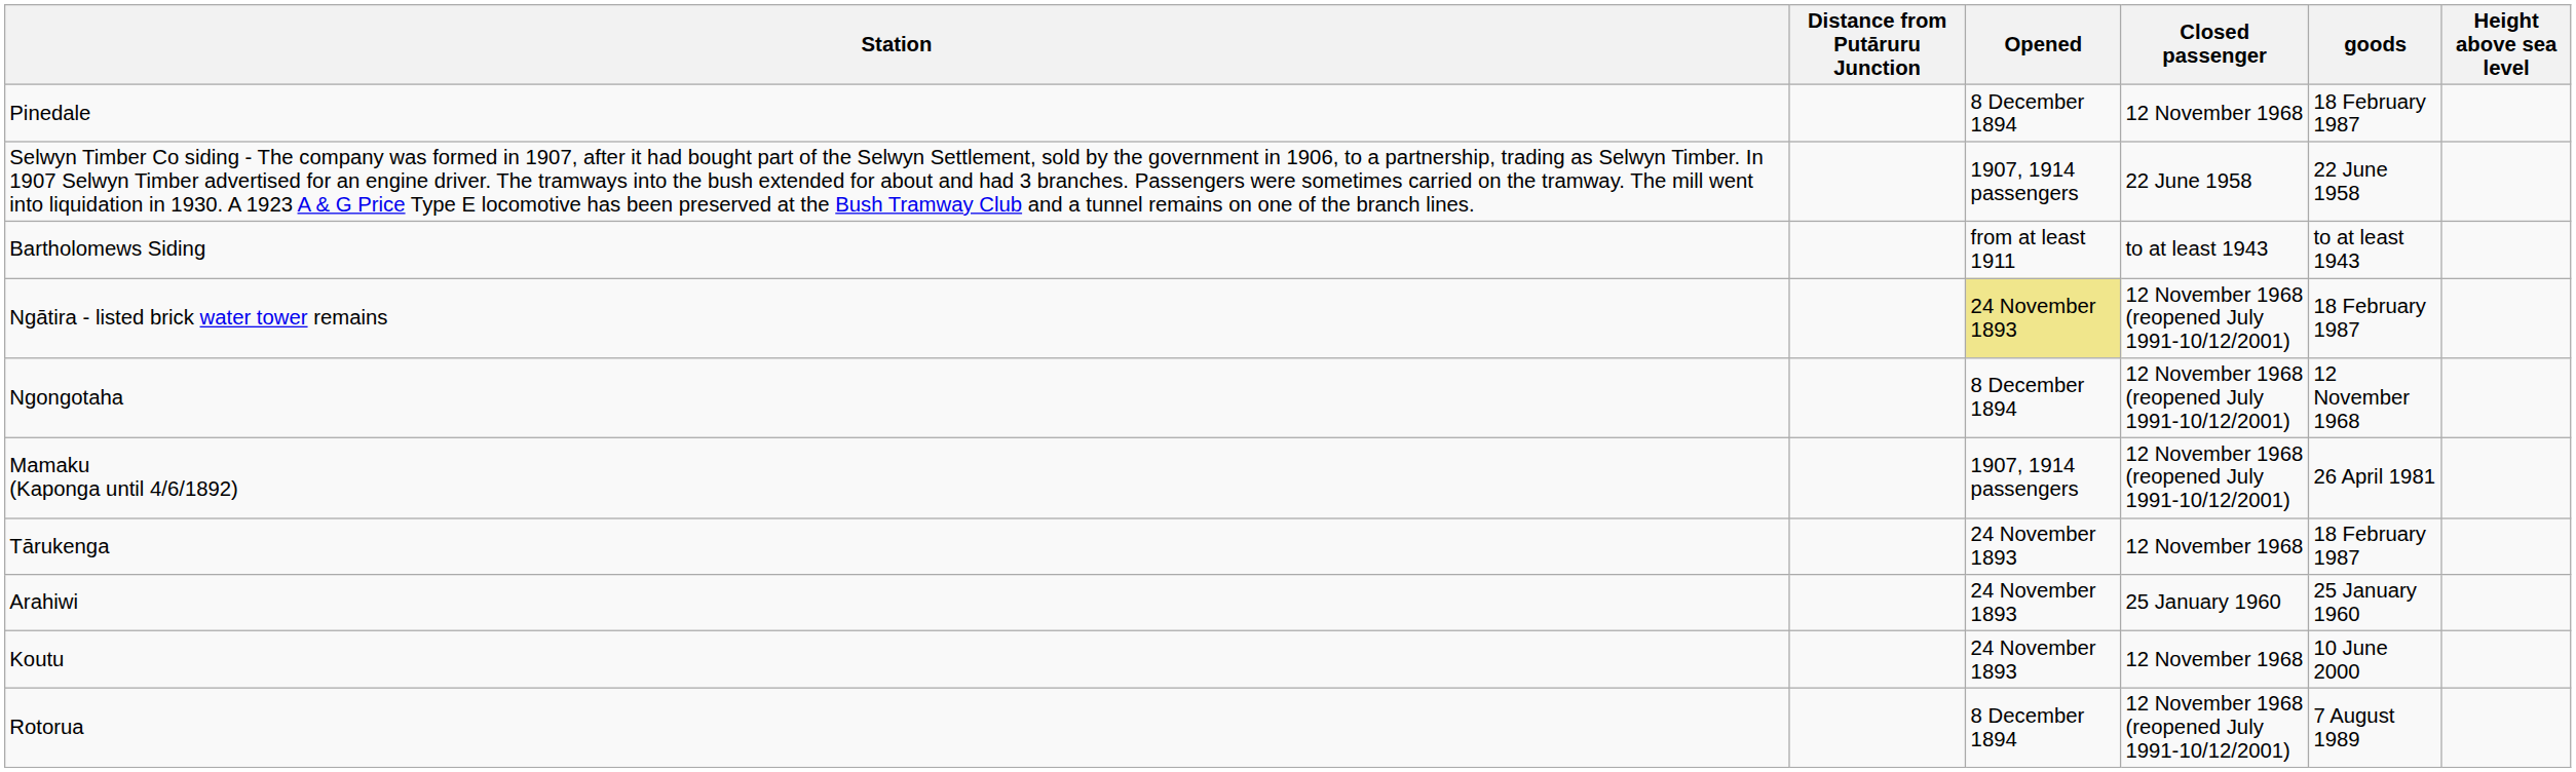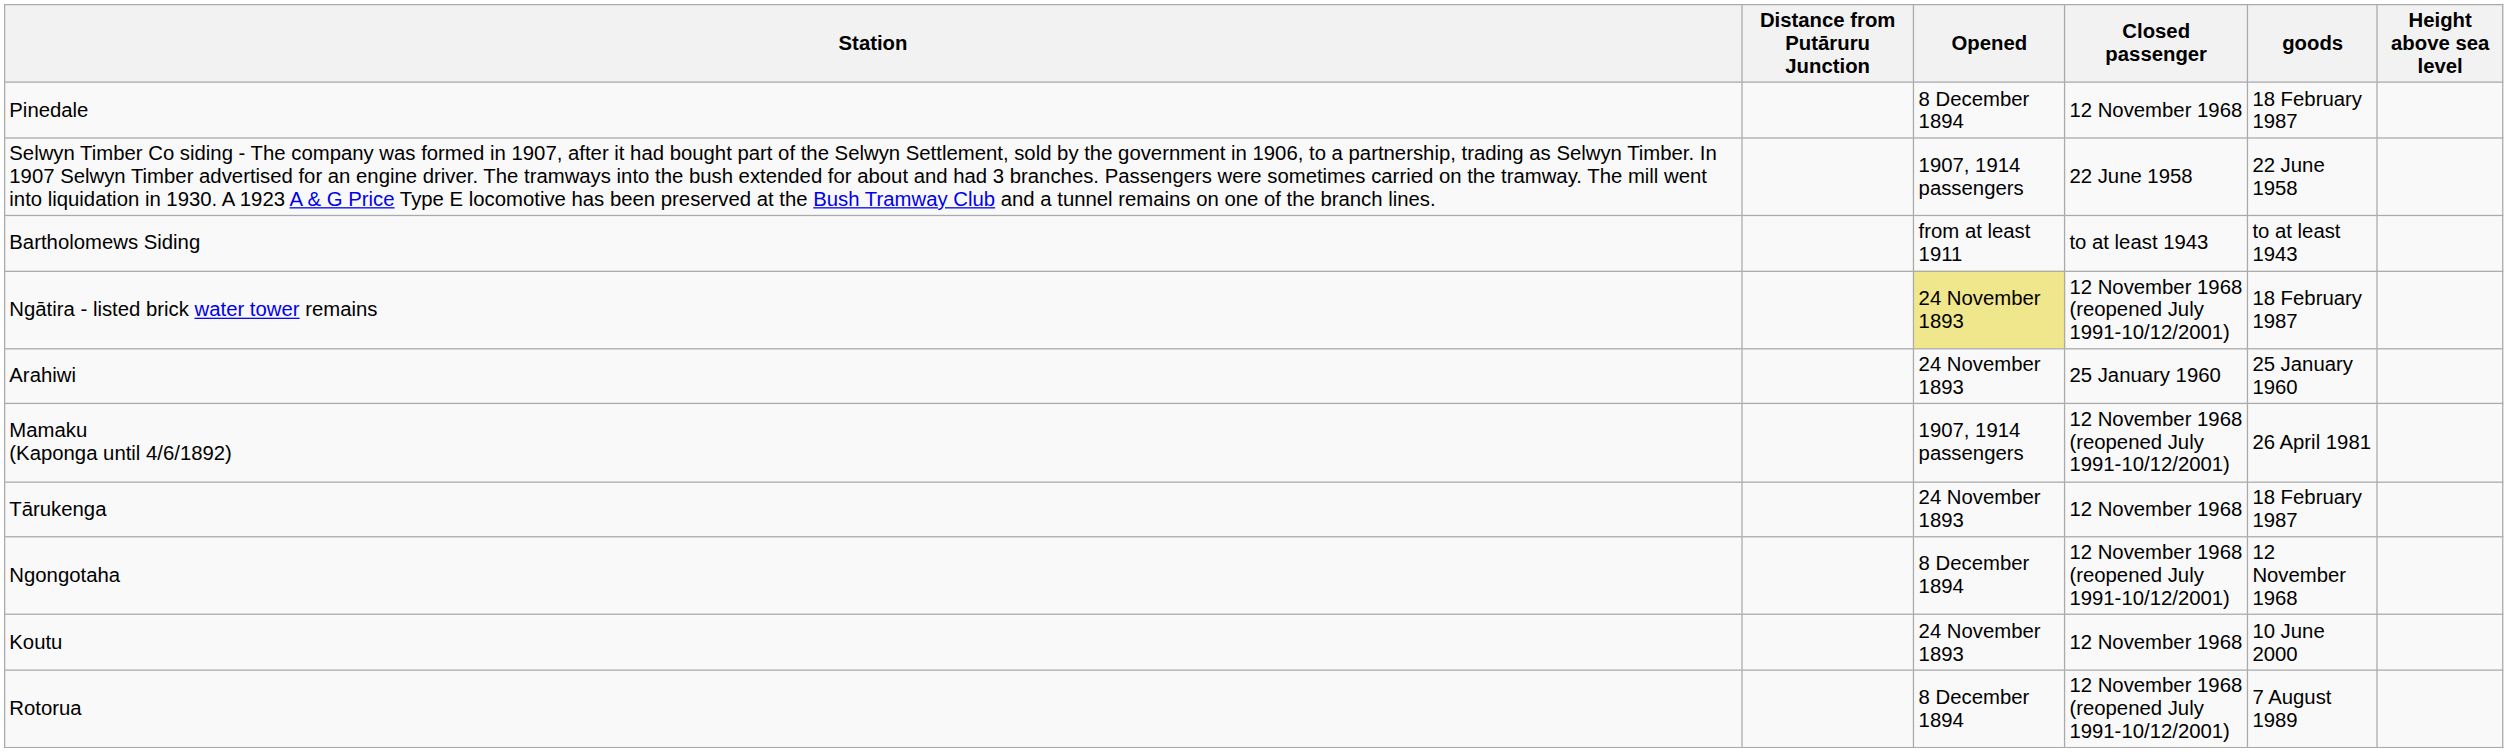 <table class="wikitable sortable">
 <tr>
 <th>Station</th>
 <th>Distance from Putāruru Junction</th>
 <th>Opened</th>
 <th>Closed passenger</th>
 <th>goods</th>
 <th>Height above sea level</th>
 </tr>
 <tr>
 <td>Pinedale</td>
 <td></td>
 <td>8 December 1894</td>
 <td>12 November 1968</td>
 <td>18 February 1987</td>
 <td></td>
 </tr>
 <tr>
 <td>Selwyn Timber Co siding - The company was formed in 1907, after it had bought part of the Selwyn Settlement, sold by the government in 1906, to a partnership, trading as Selwyn Timber. In 1907 Selwyn Timber advertised for an engine driver. The tramways into the bush extended for about  and had 3 branches. Passengers were sometimes carried on the tramway. The mill went into liquidation in 1930. A 1923 <a href='#'>A & G Price</a> Type E locomotive has been preserved at the <a href='#'>Bush Tramway Club</a> and a tunnel remains on one of the branch lines.</td>
 <td></td>
 <td>1907, 1914 passengers</td>
 <td>22 June 1958</td>
 <td>22 June 1958</td>
 <td></td>
 </tr>
 <tr>
 <td>Bartholomews Siding</td>
 <td></td>
 <td>from at least 1911</td>
 <td>to at least 1943</td>
 <td>to at least 1943</td>
 <td></td>
 </tr>
 <tr>
 <td>Ngātira - listed brick <a href='#'>water tower</a> remains</td>
 <td></td>
 <td style="background: khaki;">24 November 1893</td>
 <td>12 November 1968<br>(reopened July 1991-10/12/2001)</td>
 <td>18 February 1987</td>
 <td></td>
 </tr>
 <tr>
-<td>Ngongotaha</td>
+<td>Arahiwi</td>
 <td></td>
-<td>8 December 1894</td>
-<td>12 November 1968<br>(reopened July 1991-10/12/2001)</td>
-<td>12 November 1968</td>
+<td>24 November 1893</td>
+<td>25 January 1960</td>
+<td>25 January 1960</td>
 <td></td>
 </tr>
 <tr>
 <td>Mamaku<br>(Kaponga until 4/6/1892)</td>
 <td></td>
 <td>1907, 1914 passengers</td>
 <td>12 November 1968<br>(reopened July 1991-10/12/2001)</td>
 <td>26 April 1981</td>
 <td></td>
 </tr>
 <tr>
 <td>Tārukenga</td>
 <td></td>
 <td>24 November 1893</td>
 <td>12 November 1968</td>
 <td>18 February 1987</td>
 <td></td>
 </tr>
 <tr>
-<td>Arahiwi</td>
+<td>Ngongotaha</td>
 <td></td>
-<td>24 November 1893</td>
-<td>25 January 1960</td>
-<td>25 January 1960</td>
+<td>8 December 1894</td>
+<td>12 November 1968<br>(reopened July 1991-10/12/2001)</td>
+<td>12 November 1968</td>
 <td></td>
 </tr>
 <tr>
 <td>Koutu</td>
 <td></td>
 <td>24 November 1893</td>
 <td>12 November 1968</td>
 <td>10 June 2000</td>
 <td></td>
 </tr>
 <tr>
 <td>Rotorua</td>
 <td></td>
 <td>8 December 1894</td>
 <td>12 November 1968<br>(reopened July 1991-10/12/2001)</td>
 <td>7 August 1989</td>
 <td></td>
 </tr>
 </table>
